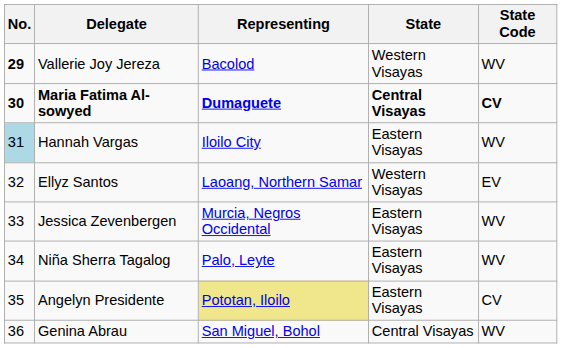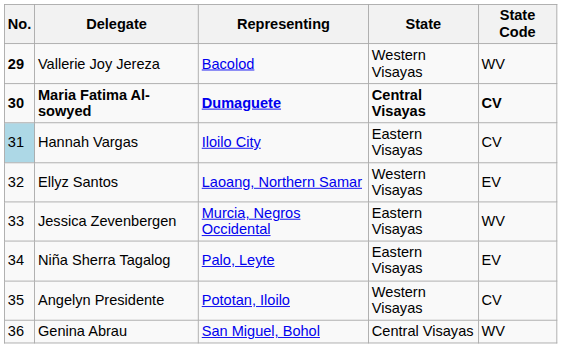 <table class="sortable wikitable">
 <tr>
 <th>No.</th>
 <th>Delegate</th>
 <th>Representing</th>
 <th>State</th>
 <th>State Code</th>
 </tr>
 <tr>
 <td><strong>29</strong></td>
 <td>Vallerie Joy Jereza</td>
 <td><a href='#'>Bacolod</a></td>
 <td>Western Visayas</td>
 <td>WV</td>
 </tr>
 <tr>
 <td><strong>30</strong></td>
 <td><strong>Maria Fatima Al-sowyed</strong></td>
 <td><strong><a href='#'>Dumaguete</a></strong></td>
 <td><strong>Central Visayas</strong></td>
 <td><strong>CV</strong></td>
 </tr>
 <tr>
 <td style="background: lightblue;">31</td>
 <td>Hannah Vargas</td>
 <td><a href='#'>Iloilo City</a></td>
 <td>Eastern Visayas</td>
-<td>WV</td>
+<td>CV</td>
 </tr>
 <tr>
 <td>32</td>
 <td>Ellyz Santos</td>
 <td><a href='#'>Laoang, Northern Samar</a></td>
 <td>Western Visayas</td>
 <td>EV</td>
 </tr>
 <tr>
 <td>33</td>
 <td>Jessica Zevenbergen</td>
 <td><a href='#'>Murcia, Negros Occidental</a></td>
 <td>Eastern Visayas</td>
 <td>WV</td>
 </tr>
 <tr>
 <td>34</td>
 <td>Niña Sherra Tagalog</td>
 <td><a href='#'>Palo, Leyte</a></td>
 <td>Eastern Visayas</td>
-<td>WV</td>
+<td>EV</td>
 </tr>
 <tr>
 <td>35</td>
 <td>Angelyn Presidente</td>
-<td style="background: khaki;"><a href='#'>Pototan, Iloilo</a></td>
-<td>Eastern Visayas</td>
+<td><a href='#'>Pototan, Iloilo</a></td>
+<td>Western Visayas</td>
 <td>CV</td>
 </tr>
 <tr>
 <td>36</td>
 <td>Genina Abrau</td>
 <td><a href='#'>San Miguel, Bohol</a></td>
 <td>Central Visayas</td>
 <td>WV</td>
 </tr>
 </table>
